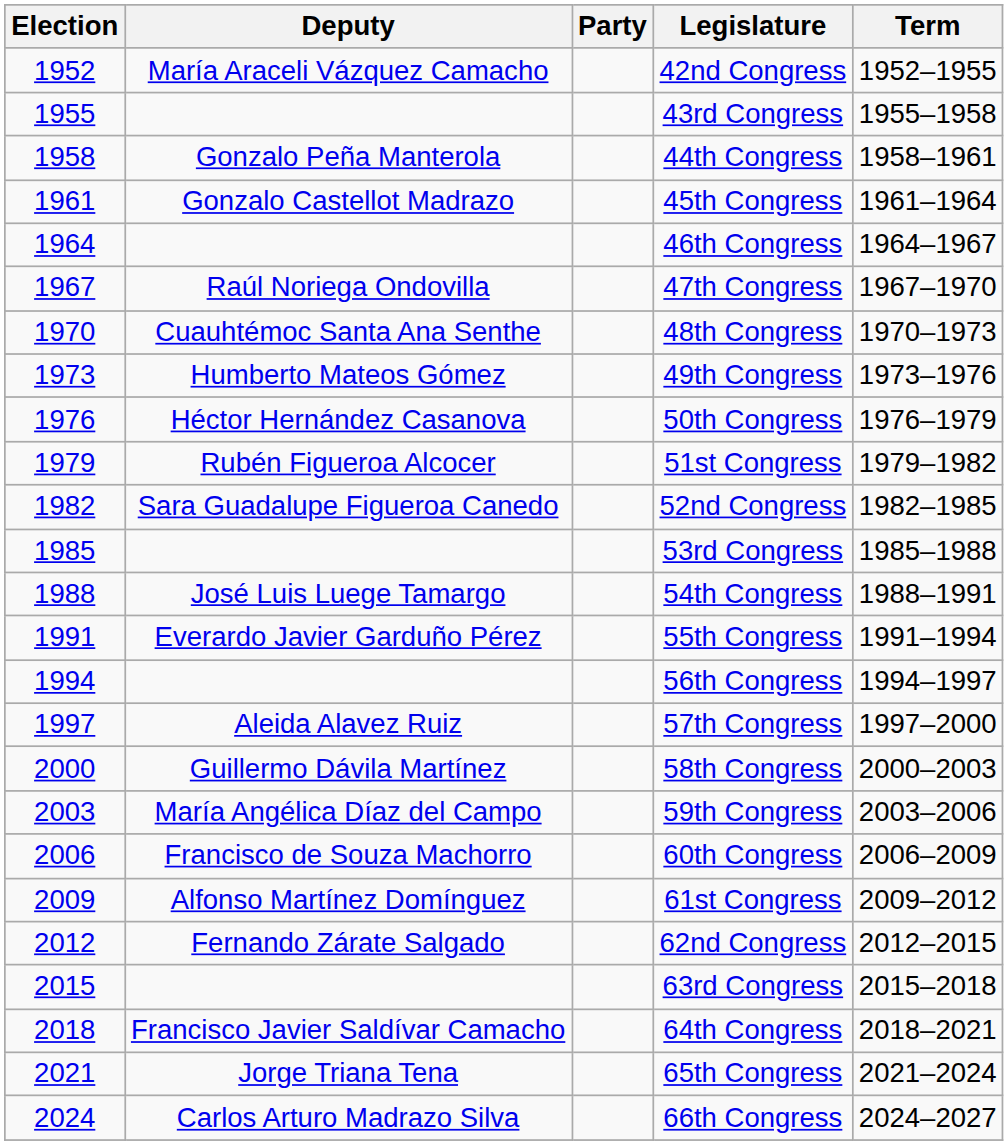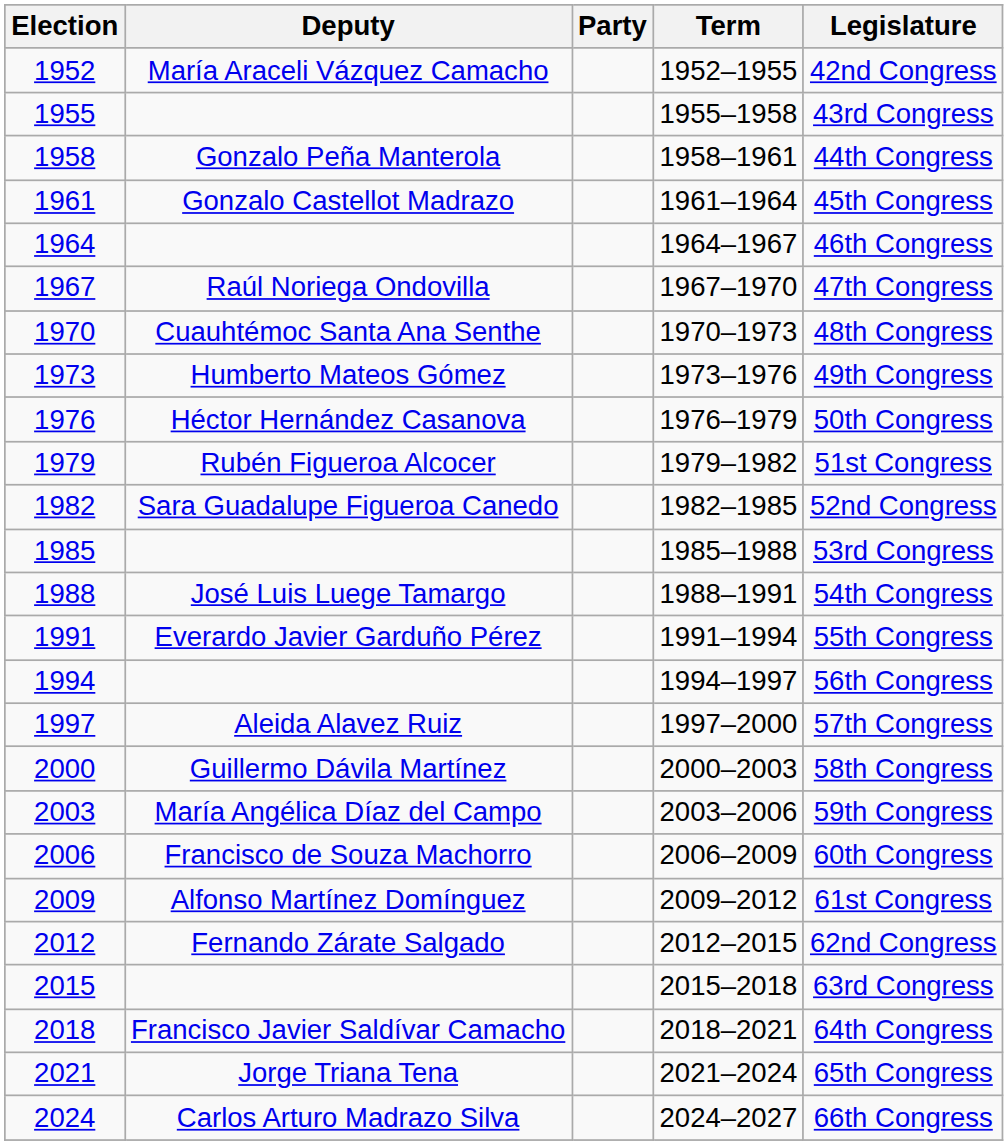 <table class="wikitable sortable" style="text-align: center">
 <tr>
 <th>Election</th>
 <th class="unsortable">Deputy</th>
 <th class="unsortable">Party</th>
+<th class="unsortable">Term</th>
 <th class="unsortable">Legislature</th>
-<th class="unsortable">Term</th>
 </tr>
 <tr>
 <td><a href='#'>1952</a></td>
 <td><a href='#'>María Araceli Vázquez Camacho</a></td>
 <td></td>
+<td>1952–1955</td>
 <td><a href='#'>42nd Congress</a></td>
-<td>1952–1955</td>
 </tr>
 <tr>
 <td><a href='#'>1955</a></td>
 <td></td>
 <td></td>
+<td>1955–1958</td>
 <td><a href='#'>43rd Congress</a></td>
-<td>1955–1958</td>
 </tr>
 <tr>
 <td><a href='#'>1958</a></td>
 <td><a href='#'>Gonzalo Peña Manterola</a></td>
 <td></td>
+<td>1958–1961</td>
 <td><a href='#'>44th Congress</a></td>
-<td>1958–1961</td>
 </tr>
 <tr>
 <td><a href='#'>1961</a></td>
 <td><a href='#'>Gonzalo Castellot Madrazo</a></td>
 <td></td>
+<td>1961–1964</td>
 <td><a href='#'>45th Congress</a></td>
-<td>1961–1964</td>
 </tr>
 <tr>
 <td><a href='#'>1964</a></td>
 <td></td>
 <td></td>
+<td>1964–1967</td>
 <td><a href='#'>46th Congress</a></td>
-<td>1964–1967</td>
 </tr>
 <tr>
 <td><a href='#'>1967</a></td>
 <td><a href='#'>Raúl Noriega Ondovilla</a></td>
 <td></td>
+<td>1967–1970</td>
 <td><a href='#'>47th Congress</a></td>
-<td>1967–1970</td>
 </tr>
 <tr>
 <td><a href='#'>1970</a></td>
 <td><a href='#'>Cuauhtémoc Santa Ana Senthe</a></td>
 <td></td>
+<td>1970–1973</td>
 <td><a href='#'>48th Congress</a></td>
-<td>1970–1973</td>
 </tr>
 <tr>
 <td><a href='#'>1973</a></td>
 <td><a href='#'>Humberto Mateos Gómez</a></td>
 <td></td>
+<td>1973–1976</td>
 <td><a href='#'>49th Congress</a></td>
-<td>1973–1976</td>
 </tr>
 <tr>
 <td><a href='#'>1976</a></td>
 <td><a href='#'>Héctor Hernández Casanova</a></td>
 <td></td>
+<td>1976–1979</td>
 <td><a href='#'>50th Congress</a></td>
-<td>1976–1979</td>
 </tr>
 <tr>
 <td><a href='#'>1979</a></td>
 <td><a href='#'>Rubén Figueroa Alcocer</a></td>
 <td></td>
+<td>1979–1982</td>
 <td><a href='#'>51st Congress</a></td>
-<td>1979–1982</td>
 </tr>
 <tr>
 <td><a href='#'>1982</a></td>
 <td><a href='#'>Sara Guadalupe Figueroa Canedo</a></td>
 <td></td>
+<td>1982–1985</td>
 <td><a href='#'>52nd Congress</a></td>
-<td>1982–1985</td>
 </tr>
 <tr>
 <td><a href='#'>1985</a></td>
 <td></td>
 <td></td>
+<td>1985–1988</td>
 <td><a href='#'>53rd Congress</a></td>
-<td>1985–1988</td>
 </tr>
 <tr>
 <td><a href='#'>1988</a></td>
 <td><a href='#'>José Luis Luege Tamargo</a></td>
 <td></td>
+<td>1988–1991</td>
 <td><a href='#'>54th Congress</a></td>
-<td>1988–1991</td>
 </tr>
 <tr>
 <td><a href='#'>1991</a></td>
 <td><a href='#'>Everardo Javier Garduño Pérez</a></td>
 <td></td>
+<td>1991–1994</td>
 <td><a href='#'>55th Congress</a></td>
-<td>1991–1994</td>
 </tr>
 <tr>
 <td><a href='#'>1994</a></td>
 <td></td>
 <td></td>
+<td>1994–1997</td>
 <td><a href='#'>56th Congress</a></td>
-<td>1994–1997</td>
 </tr>
 <tr>
 <td><a href='#'>1997</a></td>
 <td><a href='#'>Aleida Alavez Ruiz</a></td>
 <td></td>
+<td>1997–2000</td>
 <td><a href='#'>57th Congress</a></td>
-<td>1997–2000</td>
 </tr>
 <tr>
 <td><a href='#'>2000</a></td>
 <td><a href='#'>Guillermo Dávila Martínez</a></td>
 <td></td>
+<td>2000–2003</td>
 <td><a href='#'>58th Congress</a></td>
-<td>2000–2003</td>
 </tr>
 <tr>
 <td><a href='#'>2003</a></td>
 <td><a href='#'>María Angélica Díaz del Campo</a></td>
 <td></td>
+<td>2003–2006</td>
 <td><a href='#'>59th Congress</a></td>
-<td>2003–2006</td>
 </tr>
 <tr>
 <td><a href='#'>2006</a></td>
 <td><a href='#'>Francisco de Souza Machorro</a></td>
 <td></td>
+<td>2006–2009</td>
 <td><a href='#'>60th Congress</a></td>
-<td>2006–2009</td>
 </tr>
 <tr>
 <td><a href='#'>2009</a></td>
 <td><a href='#'>Alfonso Martínez Domínguez</a></td>
 <td></td>
+<td>2009–2012</td>
 <td><a href='#'>61st Congress</a></td>
-<td>2009–2012</td>
 </tr>
 <tr>
 <td><a href='#'>2012</a></td>
 <td><a href='#'>Fernando Zárate Salgado</a></td>
 <td></td>
+<td>2012–2015</td>
 <td><a href='#'>62nd Congress</a></td>
-<td>2012–2015</td>
 </tr>
 <tr>
 <td><a href='#'>2015</a></td>
 <td></td>
 <td></td>
+<td>2015–2018</td>
 <td><a href='#'>63rd Congress</a></td>
-<td>2015–2018</td>
 </tr>
 <tr>
 <td><a href='#'>2018</a></td>
 <td><a href='#'>Francisco Javier Saldívar Camacho</a></td>
 <td></td>
+<td>2018–2021</td>
 <td><a href='#'>64th Congress</a></td>
-<td>2018–2021</td>
 </tr>
 <tr>
 <td><a href='#'>2021</a></td>
 <td><a href='#'>Jorge Triana Tena</a></td>
 <td></td>
+<td>2021–2024</td>
 <td><a href='#'>65th Congress</a></td>
-<td>2021–2024</td>
 </tr>
 <tr>
 <td><a href='#'>2024</a></td>
 <td><a href='#'>Carlos Arturo Madrazo Silva</a></td>
 <td></td>
+<td>2024–2027</td>
 <td><a href='#'>66th Congress</a></td>
-<td>2024–2027</td>
 </tr>
 </table>
